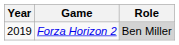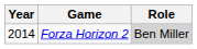 <table class="wikitable">
 <tr>
 <th>Year</th>
 <th>Game</th>
 <th>Role</th>
 </tr>
 <tr>
-<td>2019</td>
+<td>2014</td>
 <td><em><a href='#'>Forza Horizon 2</a></em></td>
 <td style="background: lightgrey;">Ben Miller</td>
 </tr>
 </table>
